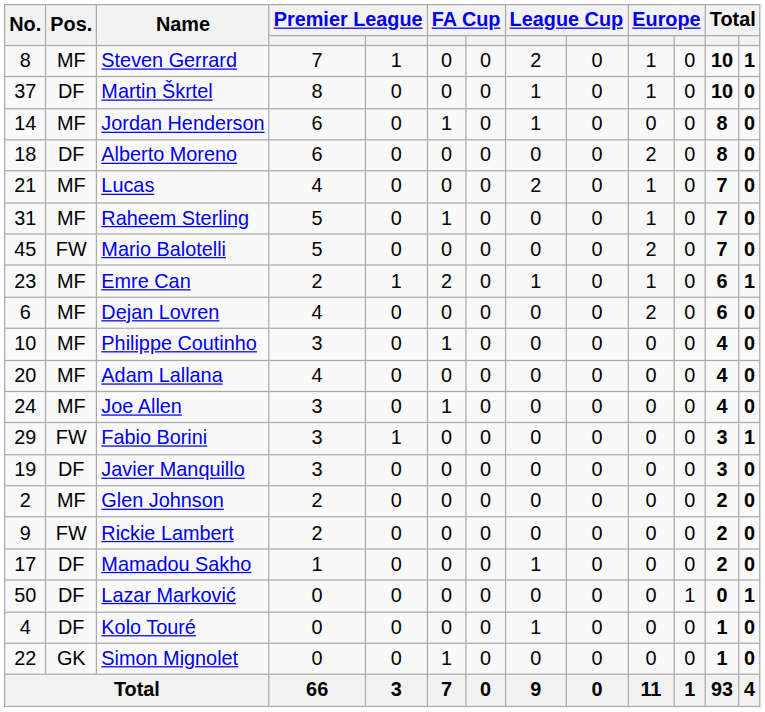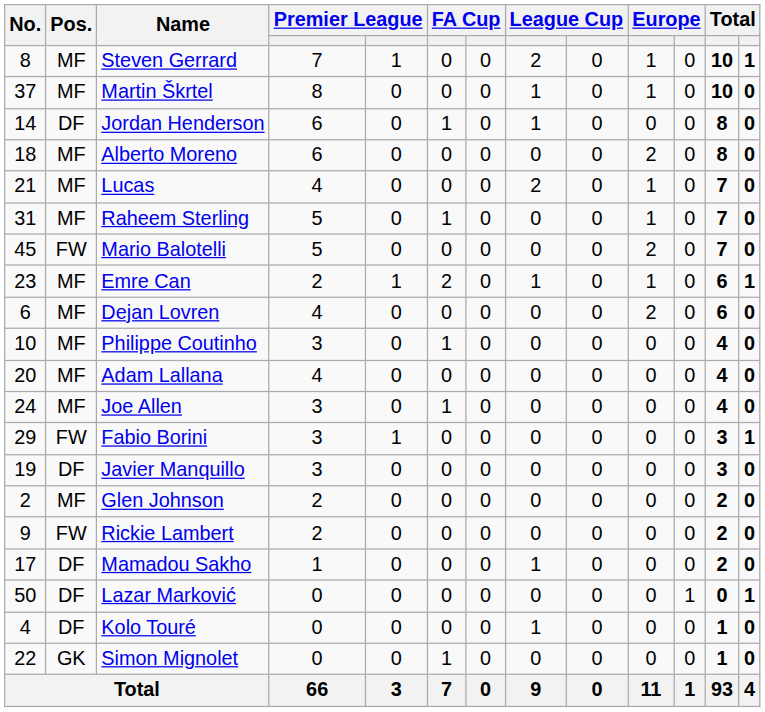 <table class="wikitable sortable" style="text-align: center;">
 <tr>
 <th rowspan="2">No.</th>
 <th rowspan="2">Pos.</th>
 <th rowspan="2">Name</th>
 <th colspan="2"><a href='#'>Premier League</a></th>
 <th colspan="2"><a href='#'>FA Cup</a></th>
 <th colspan="2"><a href='#'>League Cup</a></th>
 <th colspan="2"><a href='#'>Europe</a></th>
 <th colspan="2">Total</th>
 </tr>
 <tr>
 <th></th>
 <th></th>
 <th></th>
 <th></th>
 <th></th>
 <th></th>
 <th></th>
 <th></th>
 <th></th>
 <th></th>
 </tr>
 <tr>
 <td>8</td>
 <td>MF</td>
 <td align=left> <a href='#'>Steven Gerrard</a></td>
 <td>7</td>
 <td>1</td>
 <td>0</td>
 <td>0</td>
 <td>2</td>
 <td>0</td>
 <td>1</td>
 <td>0</td>
 <td><strong>10</strong></td>
 <td><strong>1</strong></td>
 </tr>
 <tr>
 <td>37</td>
-<td>DF</td>
+<td>MF</td>
 <td align=left> <a href='#'>Martin Škrtel</a></td>
 <td>8</td>
 <td>0</td>
 <td>0</td>
 <td>0</td>
 <td>1</td>
 <td>0</td>
 <td>1</td>
 <td>0</td>
 <td><strong>10</strong></td>
 <td><strong>0</strong></td>
 </tr>
 <tr>
 <td>14</td>
-<td>MF</td>
+<td>DF</td>
 <td align=left> <a href='#'>Jordan Henderson</a></td>
 <td>6</td>
 <td>0</td>
 <td>1</td>
 <td>0</td>
 <td>1</td>
 <td>0</td>
 <td>0</td>
 <td>0</td>
 <td><strong>8</strong></td>
 <td><strong>0</strong></td>
 </tr>
 <tr>
 <td>18</td>
-<td>DF</td>
+<td>MF</td>
 <td align=left> <a href='#'>Alberto Moreno</a></td>
 <td>6</td>
 <td>0</td>
 <td>0</td>
 <td>0</td>
 <td>0</td>
 <td>0</td>
 <td>2</td>
 <td>0</td>
 <td><strong>8</strong></td>
 <td><strong>0</strong></td>
 </tr>
 <tr>
 <td>21</td>
 <td>MF</td>
 <td align=left> <a href='#'>Lucas</a></td>
 <td>4</td>
 <td>0</td>
 <td>0</td>
 <td>0</td>
 <td>2</td>
 <td>0</td>
 <td>1</td>
 <td>0</td>
 <td><strong>7</strong></td>
 <td><strong>0</strong></td>
 </tr>
 <tr>
 <td>31</td>
 <td>MF</td>
 <td align=left> <a href='#'>Raheem Sterling</a></td>
 <td>5</td>
 <td>0</td>
 <td>1</td>
 <td>0</td>
 <td>0</td>
 <td>0</td>
 <td>1</td>
 <td>0</td>
 <td><strong>7</strong></td>
 <td><strong>0</strong></td>
 </tr>
 <tr>
 <td>45</td>
 <td>FW</td>
 <td align=left> <a href='#'>Mario Balotelli</a></td>
 <td>5</td>
 <td>0</td>
 <td>0</td>
 <td>0</td>
 <td>0</td>
 <td>0</td>
 <td>2</td>
 <td>0</td>
 <td><strong>7</strong></td>
 <td><strong>0</strong></td>
 </tr>
 <tr>
 <td>23</td>
 <td>MF</td>
 <td align=left> <a href='#'>Emre Can</a></td>
 <td>2</td>
 <td>1</td>
 <td>2</td>
 <td>0</td>
 <td>1</td>
 <td>0</td>
 <td>1</td>
 <td>0</td>
 <td><strong>6</strong></td>
 <td><strong>1</strong></td>
 </tr>
 <tr>
 <td>6</td>
 <td>MF</td>
 <td align=left> <a href='#'>Dejan Lovren</a></td>
 <td>4</td>
 <td>0</td>
 <td>0</td>
 <td>0</td>
 <td>0</td>
 <td>0</td>
 <td>2</td>
 <td>0</td>
 <td><strong>6</strong></td>
 <td><strong>0</strong></td>
 </tr>
 <tr>
 <td>10</td>
 <td>MF</td>
 <td align=left> <a href='#'>Philippe Coutinho</a></td>
 <td>3</td>
 <td>0</td>
 <td>1</td>
 <td>0</td>
 <td>0</td>
 <td>0</td>
 <td>0</td>
 <td>0</td>
 <td><strong>4</strong></td>
 <td><strong>0</strong></td>
 </tr>
 <tr>
 <td>20</td>
 <td>MF</td>
 <td align=left> <a href='#'>Adam Lallana</a></td>
 <td>4</td>
 <td>0</td>
 <td>0</td>
 <td>0</td>
 <td>0</td>
 <td>0</td>
 <td>0</td>
 <td>0</td>
 <td><strong>4</strong></td>
 <td><strong>0</strong></td>
 </tr>
 <tr>
 <td>24</td>
 <td>MF</td>
 <td align=left> <a href='#'>Joe Allen</a></td>
 <td>3</td>
 <td>0</td>
 <td>1</td>
 <td>0</td>
 <td>0</td>
 <td>0</td>
 <td>0</td>
 <td>0</td>
 <td><strong>4</strong></td>
 <td><strong>0</strong></td>
 </tr>
 <tr>
 <td>29</td>
 <td>FW</td>
 <td align=left> <a href='#'>Fabio Borini</a></td>
 <td>3</td>
 <td>1</td>
 <td>0</td>
 <td>0</td>
 <td>0</td>
 <td>0</td>
 <td>0</td>
 <td>0</td>
 <td><strong>3</strong></td>
 <td><strong>1</strong></td>
 </tr>
 <tr>
 <td>19</td>
 <td>DF</td>
 <td align=left> <a href='#'>Javier Manquillo</a></td>
 <td>3</td>
 <td>0</td>
 <td>0</td>
 <td>0</td>
 <td>0</td>
 <td>0</td>
 <td>0</td>
 <td>0</td>
 <td><strong>3</strong></td>
 <td><strong>0</strong></td>
 </tr>
 <tr>
 <td>2</td>
 <td>MF</td>
 <td align=left> <a href='#'>Glen Johnson</a></td>
 <td>2</td>
 <td>0</td>
 <td>0</td>
 <td>0</td>
 <td>0</td>
 <td>0</td>
 <td>0</td>
 <td>0</td>
 <td><strong>2</strong></td>
 <td><strong>0</strong></td>
 </tr>
 <tr>
 <td>9</td>
 <td>FW</td>
 <td align=left> <a href='#'>Rickie Lambert</a></td>
 <td>2</td>
 <td>0</td>
 <td>0</td>
 <td>0</td>
 <td>0</td>
 <td>0</td>
 <td>0</td>
 <td>0</td>
 <td><strong>2</strong></td>
 <td><strong>0</strong></td>
 </tr>
 <tr>
 <td>17</td>
 <td>DF</td>
 <td align=left> <a href='#'>Mamadou Sakho</a></td>
 <td>1</td>
 <td>0</td>
 <td>0</td>
 <td>0</td>
 <td>1</td>
 <td>0</td>
 <td>0</td>
 <td>0</td>
 <td><strong>2</strong></td>
 <td><strong>0</strong></td>
 </tr>
 <tr>
 <td>50</td>
 <td>DF</td>
 <td align=left> <a href='#'>Lazar Marković</a></td>
 <td>0</td>
 <td>0</td>
 <td>0</td>
 <td>0</td>
 <td>0</td>
 <td>0</td>
 <td>0</td>
 <td>1</td>
 <td><strong>0</strong></td>
 <td><strong>1</strong></td>
 </tr>
 <tr>
 <td>4</td>
 <td>DF</td>
 <td align=left> <a href='#'>Kolo Touré</a></td>
 <td>0</td>
 <td>0</td>
 <td>0</td>
 <td>0</td>
 <td>1</td>
 <td>0</td>
 <td>0</td>
 <td>0</td>
 <td><strong>1</strong></td>
 <td><strong>0</strong></td>
 </tr>
 <tr>
 <td>22</td>
 <td>GK</td>
 <td align=left> <a href='#'>Simon Mignolet</a></td>
 <td>0</td>
 <td>0</td>
 <td>1</td>
 <td>0</td>
 <td>0</td>
 <td>0</td>
 <td>0</td>
 <td>0</td>
 <td><strong>1</strong></td>
 <td><strong>0</strong></td>
 </tr>
 <tr>
 <th colspan=3>Total</th>
 <th>66</th>
 <th>3</th>
 <th>7</th>
 <th>0</th>
 <th>9</th>
 <th>0</th>
 <th>11</th>
 <th>1</th>
 <th>93</th>
 <th>4</th>
 </tr>
 </table>
